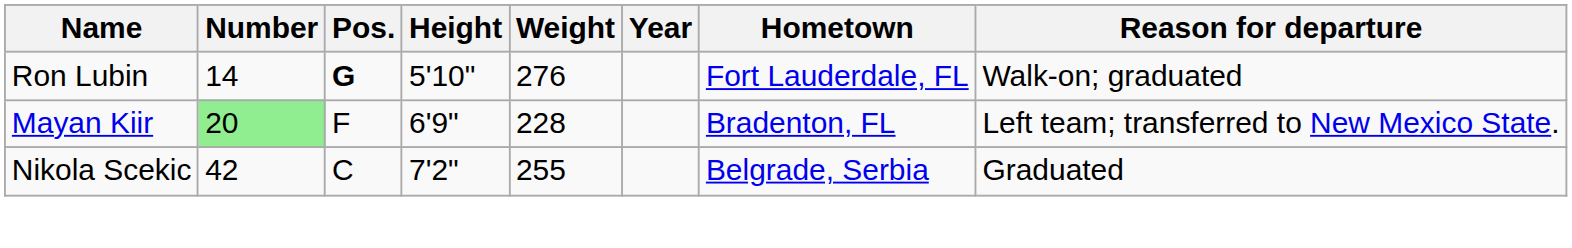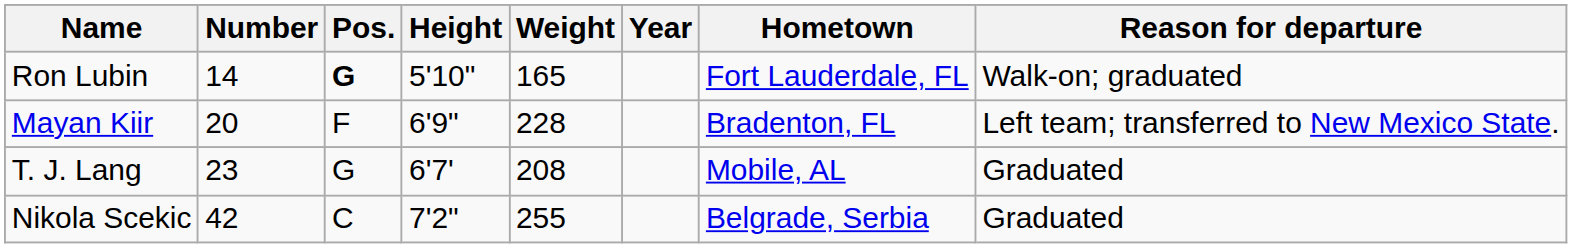 <table class="wikitable sortable" border="1">
 <tr>
 <th>Name</th>
 <th>Number</th>
 <th>Pos.</th>
 <th>Height</th>
 <th>Weight</th>
 <th>Year</th>
 <th>Hometown</th>
 <th class="unsortable">Reason for departure</th>
 </tr>
 <tr>
 <td>Ron Lubin</td>
 <td>14</td>
 <td><strong>G</strong></td>
 <td>5'10"</td>
-<td>276</td>
+<td>165</td>
 <td></td>
 <td><a href='#'>Fort Lauderdale, FL</a></td>
 <td>Walk-on; graduated</td>
 </tr>
 <tr>
 <td><a href='#'>Mayan Kiir</a></td>
-<td style="background: lightgreen;">20</td>
+<td>20</td>
 <td>F</td>
 <td>6'9"</td>
 <td>228</td>
 <td></td>
 <td><a href='#'>Bradenton, FL</a></td>
 <td>Left team; transferred to <a href='#'>New Mexico State</a>.</td>
+</tr>
+<tr>
+<td>T. J. Lang</td>
+<td>23</td>
+<td>G</td>
+<td>6'7'</td>
+<td>208</td>
+<td></td>
+<td><a href='#'>Mobile, AL</a></td>
+<td>Graduated</td>
 </tr>
 <tr>
 <td>Nikola Scekic</td>
 <td>42</td>
 <td>C</td>
 <td>7'2"</td>
 <td>255</td>
 <td></td>
 <td><a href='#'>Belgrade, Serbia</a></td>
 <td>Graduated</td>
 </tr>
 </table>
